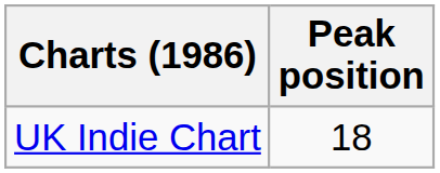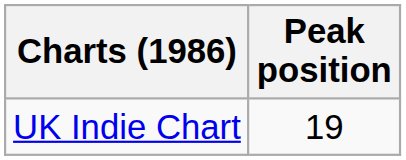 <table class="wikitable sortable">
 <tr>
 <th>Charts (1986)</th>
 <th>Peak<br>position</th>
 </tr>
 <tr>
 <td><a href='#'>UK Indie Chart</a></td>
-<td style="text-align:center;">18</td>
+<td style="text-align:center;">19</td>
 </tr>
 </table>
